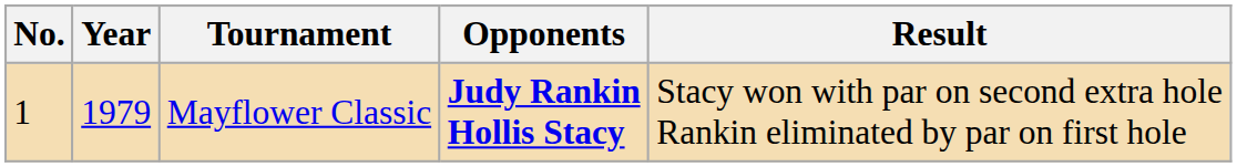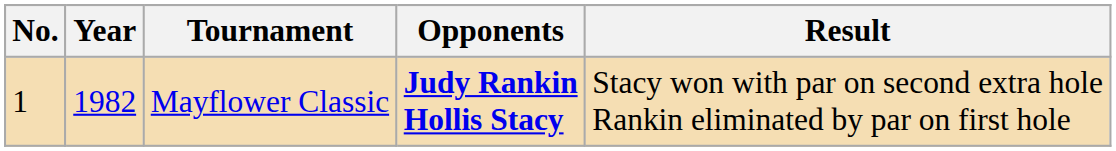 <table class="wikitable" style="font-size:95%;">
 <tr>
 <th>No.</th>
 <th>Year</th>
 <th>Tournament</th>
 <th>Opponents</th>
 <th>Result</th>
 </tr>
 <tr style="background:#F5DEB3;">
 <td>1</td>
-<td><a href='#'>1979</a></td>
+<td><a href='#'>1982</a></td>
 <td><a href='#'>Mayflower Classic</a></td>
 <td><strong> <a href='#'>Judy Rankin</a><br> <a href='#'>Hollis Stacy</a></strong></td>
 <td>Stacy won with par on second extra hole<br>Rankin eliminated by par on first hole</td>
 </tr>
 </table>
